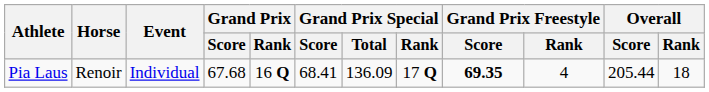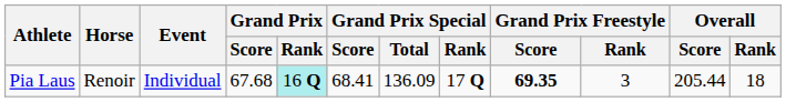 <table class=wikitable style="font-size:90%">
 <tr>
 <th rowspan="2">Athlete</th>
 <th rowspan="2">Horse</th>
 <th rowspan="2">Event</th>
 <th colspan="2">Grand Prix</th>
 <th colspan="3">Grand Prix Special</th>
 <th colspan="2">Grand Prix Freestyle</th>
 <th colspan="2">Overall</th>
 </tr>
 <tr style="font-size:95%">
 <th>Score</th>
 <th>Rank</th>
 <th>Score</th>
 <th>Total</th>
 <th>Rank</th>
 <th>Score</th>
 <th>Rank</th>
 <th>Score</th>
 <th>Rank</th>
 </tr>
 <tr align=center>
 <td align=left><a href='#'>Pia Laus</a></td>
 <td align=left>Renoir</td>
 <td align=left><a href='#'>Individual</a></td>
 <td>67.68</td>
-<td>16 <strong>Q</strong></td>
+<td style="background: paleturquoise;">16 <strong>Q</strong></td>
 <td>68.41</td>
 <td>136.09</td>
 <td>17 <strong>Q</strong></td>
 <td><strong>69.35</strong></td>
-<td>4</td>
+<td>3</td>
 <td>205.44</td>
 <td>18</td>
 </tr>
 </table>
